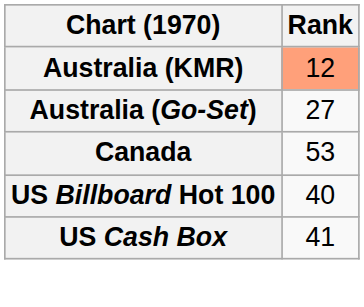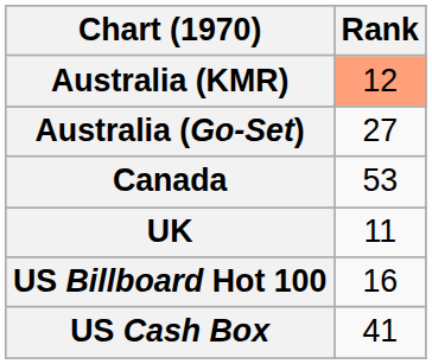 <table class="wikitable sortable plainrowheaders">
 <tr>
 <th scope="col">Chart (1970)</th>
 <th scope="col">Rank</th>
 </tr>
 <tr>
 <th scope="row">Australia (KMR)</th>
 <td style="background: lightsalmon; text-align:center;">12</td>
 </tr>
 <tr>
 <th scope="row">Australia (<em>Go-Set</em>)</th>
 <td style="text-align:center;">27</td>
 </tr>
 <tr>
 <th scope="row">Canada</th>
 <td style="text-align:center;">53</td>
 </tr>
 <tr>
+<th scope="row">UK</th>
+<td style="text-align:center;">11</td>
+</tr>
+<tr>
 <th scope="row">US <em>Billboard</em> Hot 100</th>
-<td style="text-align:center;">40</td>
+<td style="text-align:center;">16</td>
 </tr>
 <tr>
 <th scope="row">US <em>Cash Box</em></th>
 <td style="text-align:center;">41</td>
 </tr>
 </table>
